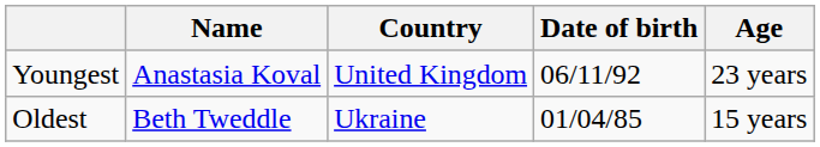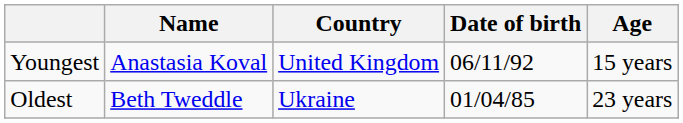 <table class="wikitable">
 <tr>
 <th></th>
 <th>Name</th>
 <th>Country</th>
 <th>Date of birth</th>
 <th>Age</th>
 </tr>
 <tr>
 <td>Youngest</td>
 <td><a href='#'>Anastasia Koval</a></td>
 <td> <a href='#'>United Kingdom</a></td>
 <td>06/11/92</td>
-<td>23 years</td>
+<td>15 years</td>
 </tr>
 <tr>
 <td>Oldest</td>
 <td><a href='#'>Beth Tweddle</a></td>
 <td> <a href='#'>Ukraine</a></td>
 <td>01/04/85</td>
-<td>15 years</td>
+<td>23 years</td>
 </tr>
 </table>
